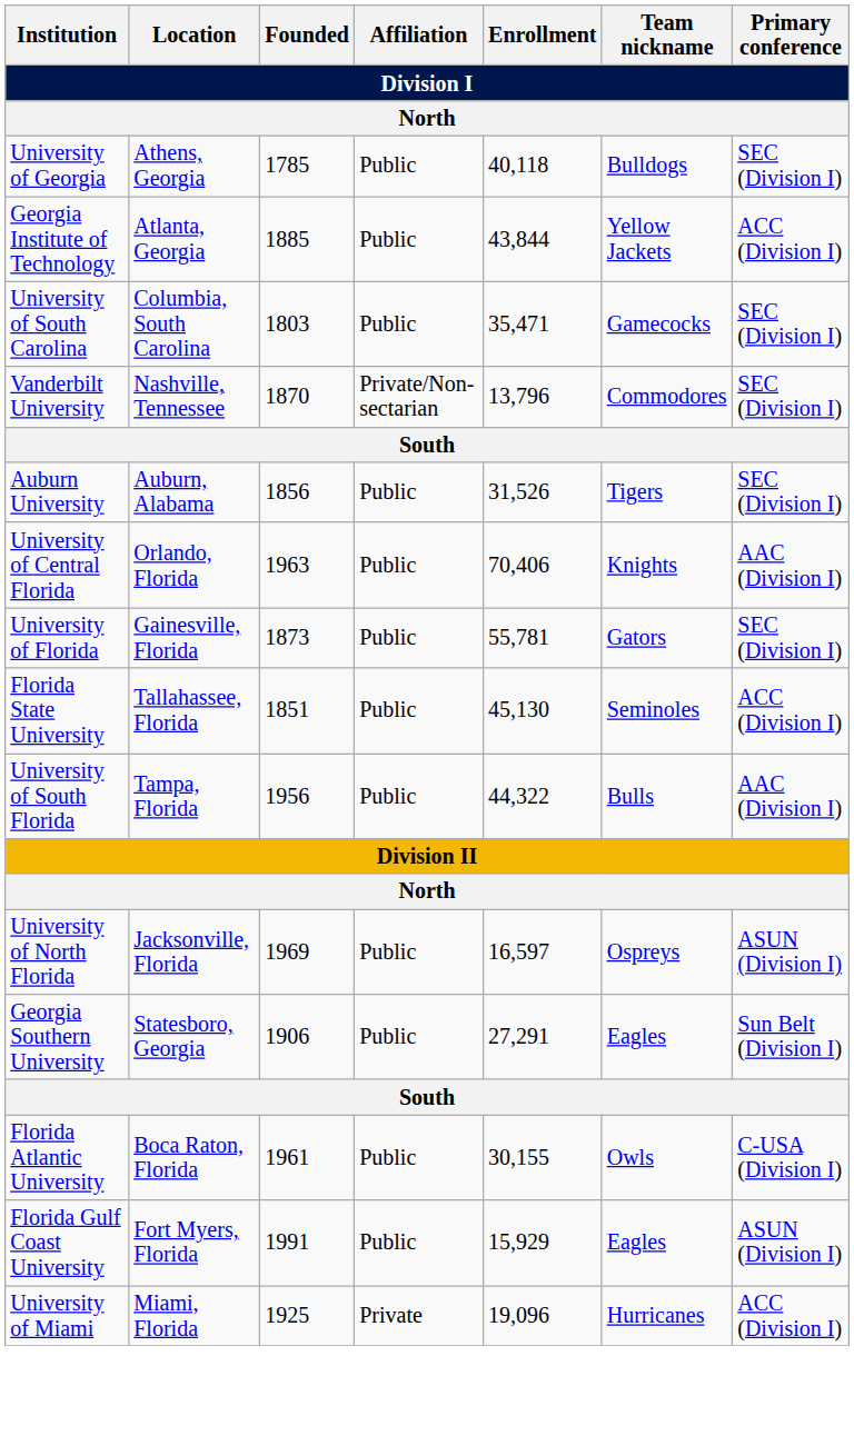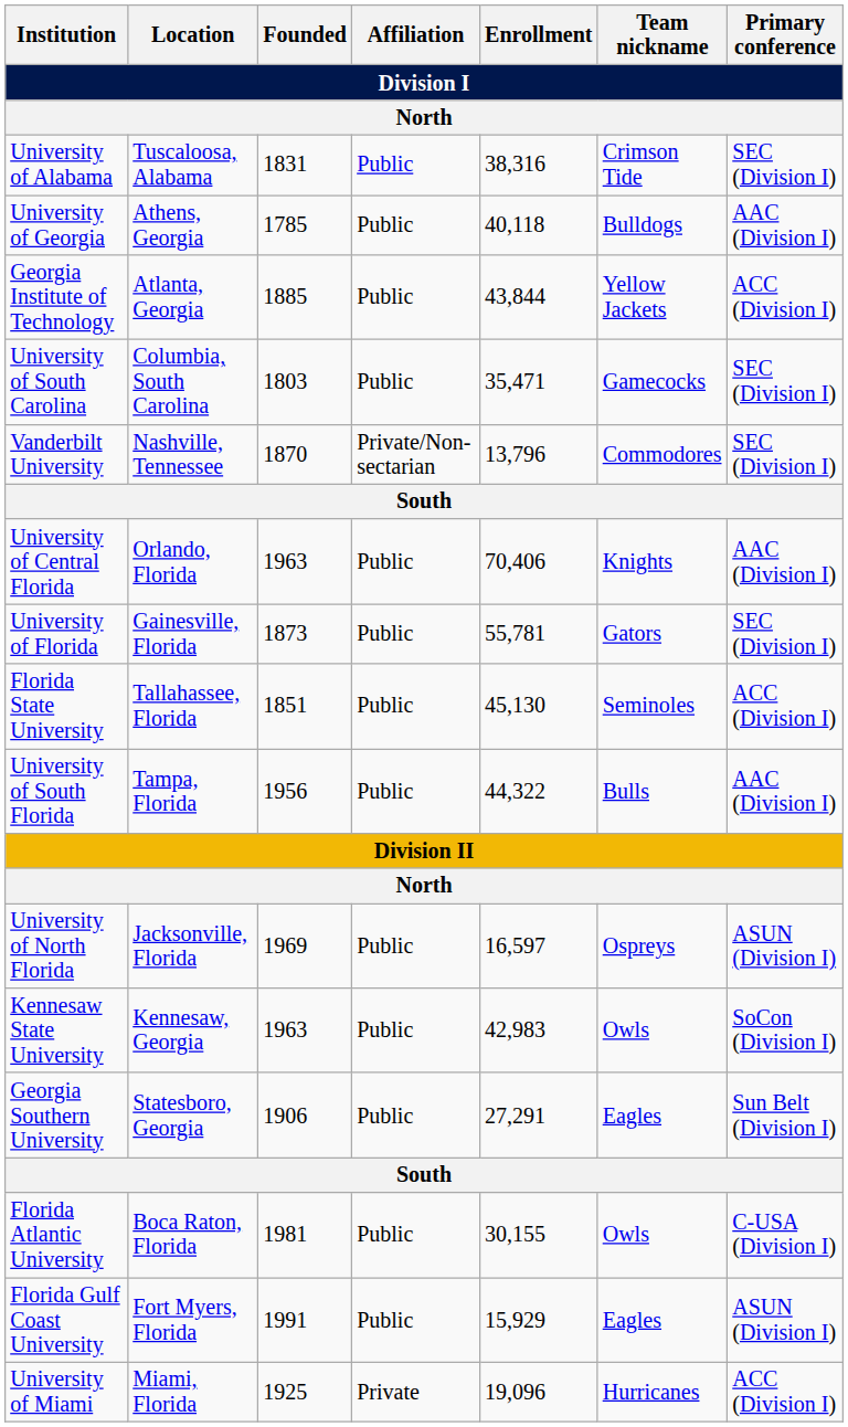 <table class="wikitable sortable">
 <tr>
 <th>Institution</th>
 <th>Location</th>
 <th>Founded</th>
 <th>Affiliation</th>
 <th>Enrollment</th>
 <th>Team<br>nickname</th>
 <th>Primary<br>conference</th>
 </tr>
 <tr>
 <th colspan="7" style="background:#00174d; color:white;"><strong>Division I</strong></th>
 </tr>
 <tr>
 <th colspan="7"><strong>North</strong></th>
 </tr>
 <tr>
+<td><a href='#'>University of Alabama</a></td>
+<td><a href='#'>Tuscaloosa, Alabama</a></td>
+<td>1831</td>
+<td><a href='#'>Public</a></td>
+<td>38,316</td>
+<td><a href='#'>Crimson Tide</a></td>
+<td><a href='#'>SEC</a> (<a href='#'>Division I</a>)</td>
+</tr>
+<tr>
 <td><a href='#'>University of Georgia</a></td>
 <td><a href='#'>Athens, Georgia</a></td>
 <td>1785</td>
 <td>Public</td>
 <td>40,118</td>
 <td><a href='#'>Bulldogs</a></td>
-<td><a href='#'>SEC</a> (<a href='#'>Division I</a>)</td>
+<td><a href='#'>AAC</a> (<a href='#'>Division I</a>)</td>
 </tr>
 <tr>
 <td><a href='#'>Georgia Institute of Technology</a></td>
 <td><a href='#'>Atlanta, Georgia</a></td>
 <td>1885</td>
 <td>Public</td>
 <td>43,844</td>
 <td><a href='#'>Yellow Jackets</a></td>
 <td><a href='#'>ACC</a> (<a href='#'>Division I</a>)</td>
 </tr>
 <tr>
 <td><a href='#'>University of South Carolina</a></td>
 <td><a href='#'>Columbia, South Carolina</a></td>
 <td>1803</td>
 <td>Public</td>
 <td>35,471</td>
 <td><a href='#'>Gamecocks</a></td>
 <td><a href='#'>SEC</a> (<a href='#'>Division I</a>)</td>
 </tr>
 <tr>
 <td><a href='#'>Vanderbilt University</a></td>
 <td><a href='#'>Nashville, Tennessee</a></td>
 <td>1870</td>
 <td>Private/Non-sectarian</td>
 <td>13,796</td>
 <td><a href='#'>Commodores</a></td>
 <td><a href='#'>SEC</a> (<a href='#'>Division I</a>)</td>
 </tr>
 <tr>
 <th colspan="7"><strong>South</strong></th>
-</tr>
-<tr>
-<td><a href='#'>Auburn University</a></td>
-<td><a href='#'>Auburn, Alabama</a></td>
-<td>1856</td>
-<td>Public</td>
-<td>31,526</td>
-<td><a href='#'>Tigers</a></td>
-<td><a href='#'>SEC</a> (<a href='#'>Division I</a>)</td>
 </tr>
 <tr>
 <td><a href='#'>University of Central Florida</a></td>
 <td><a href='#'>Orlando, Florida</a></td>
 <td>1963</td>
 <td>Public</td>
 <td>70,406</td>
 <td><a href='#'>Knights</a></td>
 <td><a href='#'>AAC</a> (<a href='#'>Division I</a>)</td>
 </tr>
 <tr>
 <td><a href='#'>University of Florida</a></td>
 <td><a href='#'>Gainesville, Florida</a></td>
 <td>1873</td>
 <td>Public</td>
 <td>55,781</td>
 <td><a href='#'>Gators</a></td>
 <td><a href='#'>SEC</a> (<a href='#'>Division I</a>)</td>
 </tr>
 <tr>
 <td><a href='#'>Florida State University</a></td>
 <td><a href='#'>Tallahassee, Florida</a></td>
 <td>1851</td>
 <td>Public</td>
 <td>45,130</td>
 <td><a href='#'>Seminoles</a></td>
 <td><a href='#'>ACC</a> (<a href='#'>Division I</a>)</td>
 </tr>
 <tr>
 <td><a href='#'>University of South Florida</a></td>
 <td><a href='#'>Tampa, Florida</a></td>
 <td>1956</td>
 <td>Public</td>
 <td>44,322</td>
 <td><a href='#'>Bulls</a></td>
 <td><a href='#'>AAC</a> (<a href='#'>Division I</a>)</td>
 </tr>
 <tr>
 <th colspan="7" style="background:#f2b805; color:black;" !><strong>Division II</strong></th>
 </tr>
 <tr>
 <th colspan="7"><strong>North</strong></th>
 </tr>
 <tr>
 <td><a href='#'>University of North Florida</a></td>
 <td><a href='#'>Jacksonville, Florida</a></td>
 <td>1969</td>
 <td>Public</td>
 <td>16,597</td>
 <td><a href='#'>Ospreys</a></td>
 <td><a href='#'>ASUN</a> <a href='#'>(Division I)</a></td>
 </tr>
 <tr>
+<td><a href='#'>Kennesaw State University</a></td>
+<td><a href='#'>Kennesaw, Georgia</a></td>
+<td>1963</td>
+<td>Public</td>
+<td>42,983</td>
+<td><a href='#'>Owls</a></td>
+<td><a href='#'>SoCon</a> (<a href='#'>Division I</a>)</td>
+</tr>
+<tr>
 <td><a href='#'>Georgia Southern University</a></td>
 <td><a href='#'>Statesboro, Georgia</a></td>
 <td>1906</td>
 <td>Public</td>
 <td>27,291</td>
 <td><a href='#'>Eagles</a></td>
 <td><a href='#'>Sun Belt</a> (<a href='#'>Division I</a>)</td>
 </tr>
 <tr>
 <th colspan="7"><strong>South</strong></th>
 </tr>
 <tr>
 <td><a href='#'>Florida Atlantic University</a></td>
 <td><a href='#'>Boca Raton, Florida</a></td>
-<td>1961</td>
+<td>1981</td>
 <td>Public</td>
 <td>30,155</td>
 <td><a href='#'>Owls</a></td>
 <td><a href='#'>C-USA</a> (<a href='#'>Division I</a>)</td>
 </tr>
 <tr>
 <td><a href='#'>Florida Gulf Coast University</a></td>
 <td><a href='#'>Fort Myers, Florida</a></td>
 <td>1991</td>
 <td>Public</td>
 <td>15,929</td>
 <td><a href='#'>Eagles</a></td>
 <td><a href='#'>ASUN</a> (<a href='#'>Division I</a>)</td>
 </tr>
 <tr>
 <td><a href='#'>University of Miami</a></td>
 <td><a href='#'>Miami, Florida</a></td>
 <td>1925</td>
 <td>Private</td>
 <td>19,096</td>
 <td><a href='#'>Hurricanes</a></td>
 <td><a href='#'>ACC</a> (<a href='#'>Division I</a>)</td>
 </tr>
 </table>
